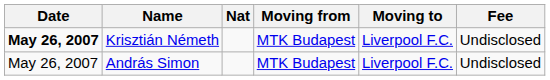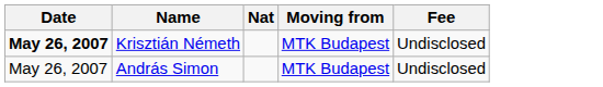 <table class="wikitable">
 <tr>
 <th>Date</th>
 <th>Name</th>
 <th>Nat</th>
 <th>Moving from</th>
-<th>Moving to</th>
 <th>Fee</th>
 </tr>
 <tr r65>
 <td><strong>May 26, 2007</strong></td>
 <td><a href='#'>Krisztián Németh</a></td>
 <td></td>
 <td><a href='#'>MTK Budapest</a></td>
-<td><a href='#'>Liverpool F.C.</a></td>
 <td>Undisclosed</td>
 </tr>
 <tr>
 <td>May 26, 2007</td>
 <td><a href='#'>András Simon</a></td>
 <td></td>
 <td><a href='#'>MTK Budapest</a></td>
-<td><a href='#'>Liverpool F.C.</a></td>
 <td>Undisclosed</td>
 </tr>
 </table>
